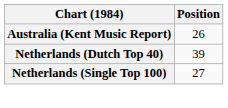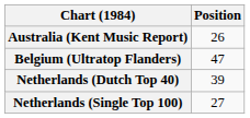 <table class="wikitable sortable plainrowheaders" style="text-align:center;">
 <tr>
 <th>Chart (1984)</th>
 <th>Position</th>
 </tr>
 <tr>
 <th scope="row">Australia (Kent Music Report)</th>
 <td>26</td>
 </tr>
 <tr>
+<th scope="row">Belgium (Ultratop Flanders)</th>
+<td>47</td>
+</tr>
+<tr>
 <th scope="row">Netherlands (Dutch Top 40)</th>
 <td>39</td>
 </tr>
 <tr>
 <th scope="row">Netherlands (Single Top 100)</th>
 <td>27</td>
 </tr>
 </table>
